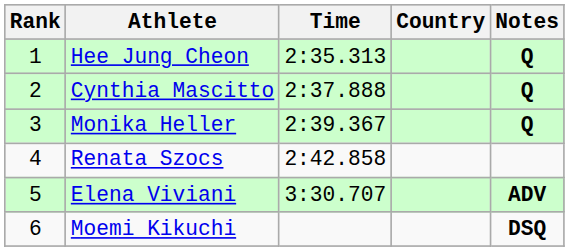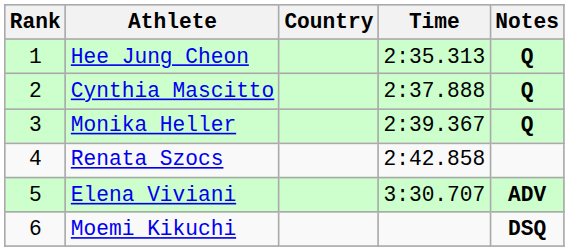 <table class="wikitable sortable" style="text-align:center">
 <tr>
 <th>Rank</th>
 <th>Athlete</th>
+<th>Country</th>
 <th>Time</th>
-<th>Country</th>
 <th>Notes</th>
 </tr>
 <tr bgcolor="#ccffcc">
 <td>1</td>
 <td align=left><a href='#'>Hee Jung Cheon</a></td>
+<td align=left></td>
 <td>2:35.313</td>
-<td align=left></td>
 <td><strong>Q</strong></td>
 </tr>
 <tr bgcolor="#ccffcc">
 <td>2</td>
 <td align=left><a href='#'>Cynthia Mascitto</a></td>
+<td align=left></td>
 <td>2:37.888</td>
-<td align=left></td>
 <td><strong>Q</strong></td>
 </tr>
 <tr bgcolor="#ccffcc">
 <td>3</td>
 <td align=left><a href='#'>Monika Heller</a></td>
+<td align=left></td>
 <td>2:39.367</td>
-<td align=left></td>
 <td><strong>Q</strong></td>
 </tr>
 <tr>
 <td>4</td>
 <td align=left><a href='#'>Renata Szocs</a></td>
+<td align=left></td>
 <td>2:42.858</td>
-<td align=left></td>
 <td></td>
 </tr>
 <tr bgcolor="#ccffcc">
 <td>5</td>
 <td align=left><a href='#'>Elena Viviani</a></td>
+<td align=left></td>
 <td>3:30.707</td>
-<td align=left></td>
 <td><strong>ADV</strong></td>
 </tr>
 <tr>
 <td>6</td>
 <td align=left><a href='#'>Moemi Kikuchi</a></td>
+<td align=left></td>
 <td></td>
-<td align=left></td>
 <td><strong>DSQ</strong></td>
 </tr>
 </table>
